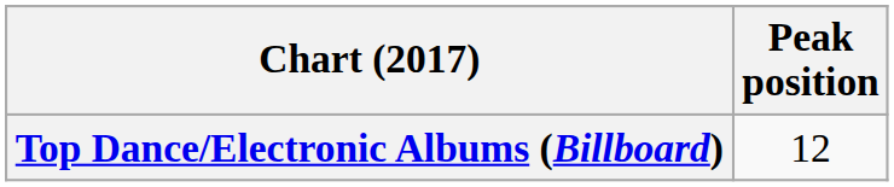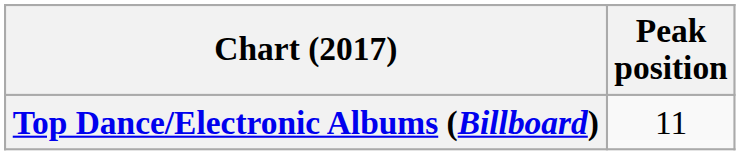 <table class="wikitable sortable plainrowheaders" style="text-align:center">
 <tr>
 <th scope="col">Chart (2017)</th>
 <th scope="col">Peak<br> position</th>
 </tr>
 <tr>
 <th scope="row"><a href='#'>Top Dance/Electronic Albums</a> (<em><a href='#'>Billboard</a></em>)</th>
-<td>12</td>
+<td>11</td>
 </tr>
 </table>
